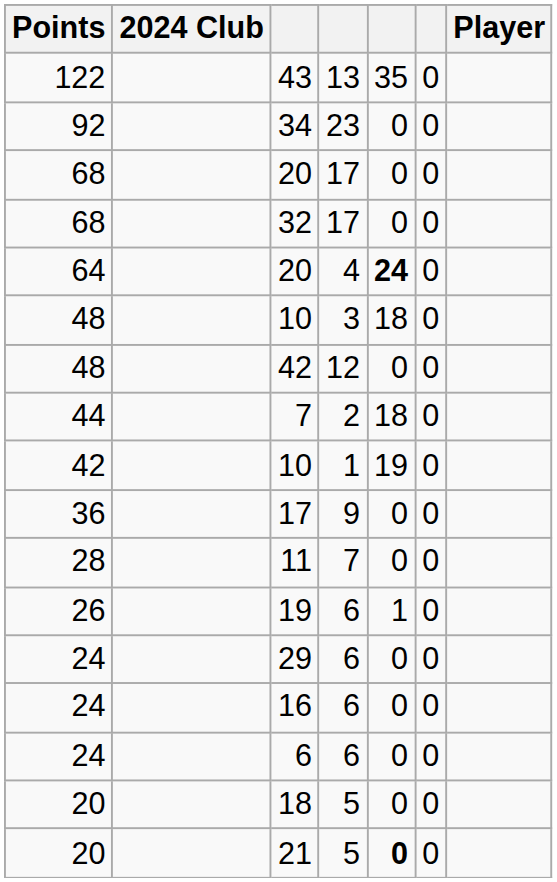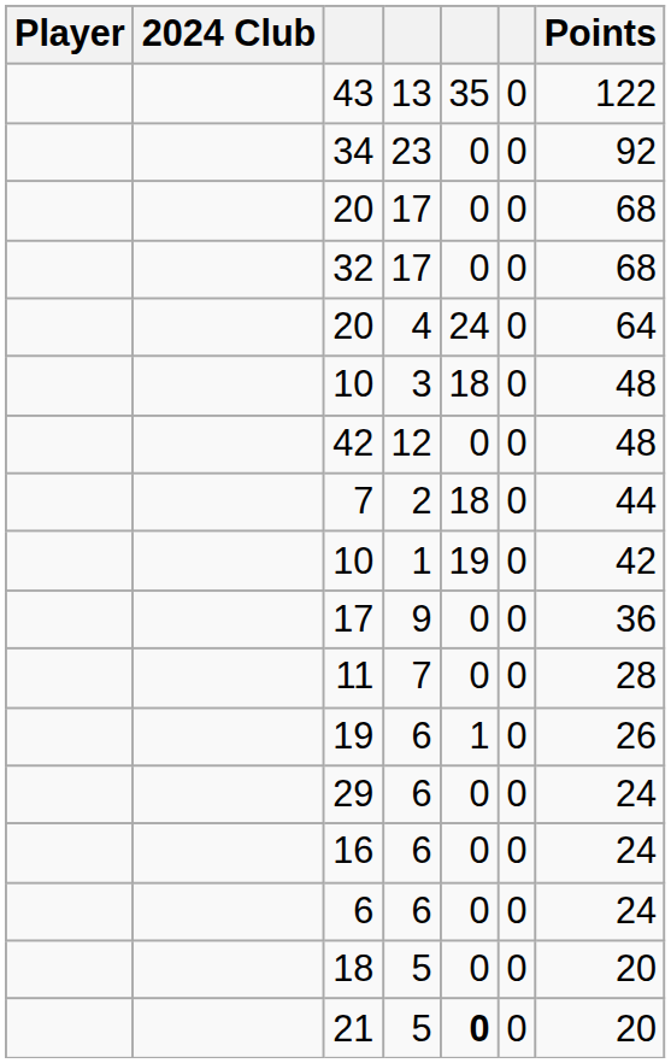 <table class="wikitable sortable" style="text-align:right;">
 <tr>
-<th>Points</th>
+<th>Player</th>
 <th>2024 Club</th>
 <th></th>
 <th></th>
 <th></th>
 <th></th>
-<th>Player</th>
+<th>Points</th>
 </tr>
 <tr>
-<td>122</td>
+<td align=left></td>
 <td align=center></td>
 <td>43</td>
 <td>13</td>
 <td>35</td>
 <td>0</td>
-<td align=left></td>
+<td>122</td>
 </tr>
 <tr>
-<td>92</td>
+<td align=left></td>
 <td align=center></td>
 <td>34</td>
 <td>23</td>
 <td>0</td>
 <td>0</td>
-<td align=left></td>
+<td>92</td>
 </tr>
 <tr>
-<td>68</td>
+<td align=left></td>
 <td align=center></td>
 <td>20</td>
 <td>17</td>
 <td>0</td>
 <td>0</td>
-<td align=left></td>
+<td>68</td>
 </tr>
 <tr>
-<td>68</td>
+<td align=left></td>
 <td align=center></td>
 <td>32</td>
 <td>17</td>
 <td>0</td>
 <td>0</td>
-<td align=left></td>
+<td>68</td>
 </tr>
 <tr>
-<td>64</td>
+<td align=left></td>
 <td align=center></td>
 <td>20</td>
 <td>4</td>
-<td><strong>24</strong></td>
+<td>24</td>
 <td>0</td>
-<td align=left></td>
+<td>64</td>
 </tr>
 <tr>
-<td>48</td>
+<td align=left></td>
 <td align=center></td>
 <td>10</td>
 <td>3</td>
 <td>18</td>
 <td>0</td>
-<td align=left></td>
+<td>48</td>
 </tr>
 <tr>
-<td>48</td>
+<td align=left></td>
 <td align=center></td>
 <td>42</td>
 <td>12</td>
 <td>0</td>
 <td>0</td>
-<td align=left></td>
+<td>48</td>
 </tr>
 <tr>
-<td>44</td>
+<td align=left></td>
 <td align=center></td>
 <td>7</td>
 <td>2</td>
 <td>18</td>
 <td>0</td>
-<td align=left></td>
+<td>44</td>
 </tr>
 <tr>
-<td>42</td>
+<td align=left></td>
 <td align=center></td>
 <td>10</td>
 <td>1</td>
 <td>19</td>
 <td>0</td>
-<td align=left></td>
+<td>42</td>
 </tr>
 <tr>
-<td>36</td>
+<td align=left></td>
 <td align=center></td>
 <td>17</td>
 <td>9</td>
 <td>0</td>
 <td>0</td>
-<td align=left></td>
+<td>36</td>
 </tr>
 <tr>
-<td>28</td>
+<td align=left></td>
 <td align=center></td>
 <td>11</td>
 <td>7</td>
 <td>0</td>
 <td>0</td>
-<td align=left></td>
+<td>28</td>
 </tr>
 <tr>
-<td>26</td>
+<td align=left></td>
 <td align=center></td>
 <td>19</td>
 <td>6</td>
 <td>1</td>
 <td>0</td>
-<td align=left></td>
+<td>26</td>
 </tr>
 <tr>
-<td>24</td>
+<td align=left></td>
 <td align=center></td>
 <td>29</td>
 <td>6</td>
 <td>0</td>
 <td>0</td>
-<td align=left></td>
+<td>24</td>
 </tr>
 <tr>
-<td>24</td>
+<td align=left></td>
 <td align=center></td>
 <td>16</td>
 <td>6</td>
 <td>0</td>
 <td>0</td>
-<td align=left></td>
+<td>24</td>
 </tr>
 <tr>
-<td>24</td>
+<td align=left></td>
 <td align=center></td>
 <td>6</td>
 <td>6</td>
 <td>0</td>
 <td>0</td>
-<td align=left></td>
+<td>24</td>
 </tr>
 <tr>
-<td>20</td>
+<td align=left></td>
 <td align=center></td>
 <td>18</td>
 <td>5</td>
 <td>0</td>
 <td>0</td>
-<td align=left></td>
+<td>20</td>
 </tr>
 <tr>
-<td>20</td>
+<td align=left></td>
 <td align=center></td>
 <td>21</td>
 <td>5</td>
 <td><strong>0</strong></td>
 <td>0</td>
-<td align=left></td>
+<td>20</td>
 </tr>
 </table>
